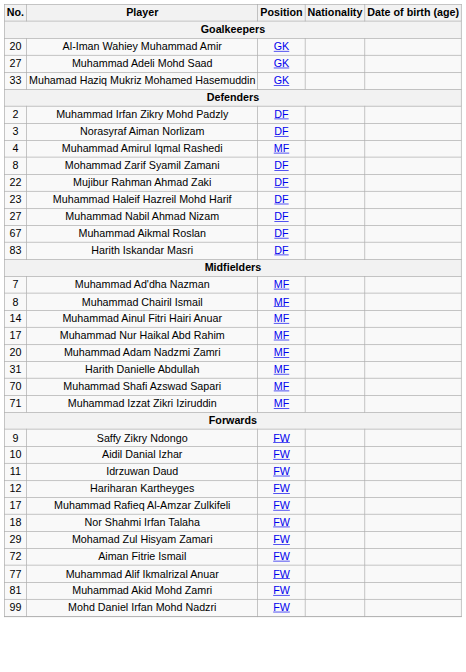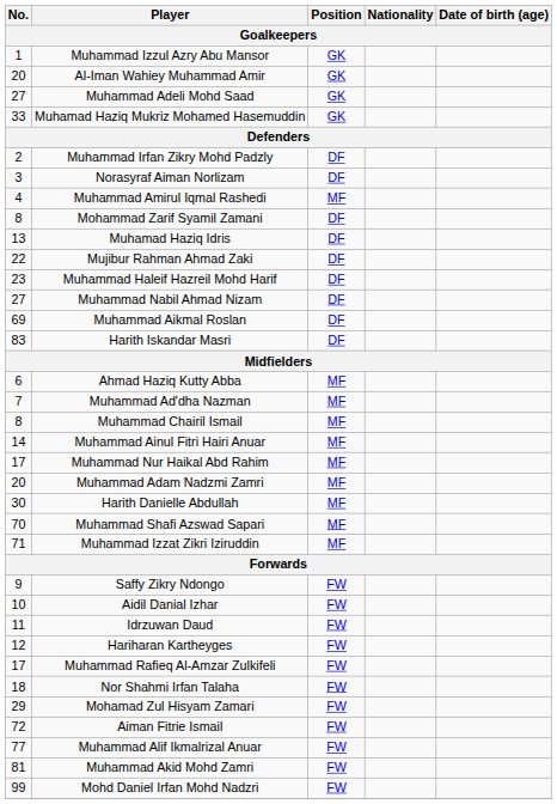 <table class="wikitable" style="text-align:center">
 <tr>
 <th style="text-align:center">No.</th>
 <th style="text-align:center">Player</th>
 <th style="text-align:center">Position</th>
 <th style="text-align:center">Nationality</th>
 <th style="text-align:center">Date of birth (age)</th>
 </tr>
 <tr>
 <th colspan="5" style="vertical-align:bottom;">Goalkeepers</th>
+</tr>
+<tr>
+<td>1</td>
+<td>Muhammad Izzul Azry Abu Mansor</td>
+<td><a href='#'>GK</a></td>
+<td></td>
+<td></td>
 </tr>
 <tr>
 <td>20</td>
 <td>Al-Iman Wahiey Muhammad Amir</td>
 <td><a href='#'>GK</a></td>
 <td></td>
 <td></td>
 </tr>
 <tr>
 <td>27</td>
 <td>Muhammad Adeli Mohd Saad</td>
 <td><a href='#'>GK</a></td>
 <td></td>
 <td></td>
 </tr>
 <tr>
 <td>33</td>
 <td>Muhamad Haziq Mukriz Mohamed Hasemuddin</td>
 <td><a href='#'>GK</a></td>
 <td></td>
 <td></td>
 </tr>
 <tr>
 <th colspan="5" style="vertical-align:bottom;">Defenders</th>
 </tr>
 <tr>
 <td>2</td>
 <td>Muhammad Irfan Zikry Mohd Padzly</td>
 <td><a href='#'>DF</a></td>
 <td></td>
 <td></td>
 </tr>
 <tr>
 <td>3</td>
 <td>Norasyraf Aiman Norlizam</td>
 <td><a href='#'>DF</a></td>
 <td></td>
 <td></td>
 </tr>
 <tr>
 <td>4</td>
 <td>Muhammad Amirul Iqmal Rashedi</td>
 <td><a href='#'>MF</a></td>
 <td></td>
 <td></td>
 </tr>
 <tr>
 <td>8</td>
 <td>Mohammad Zarif Syamil Zamani</td>
 <td><a href='#'>DF</a></td>
 <td></td>
 <td></td>
 </tr>
 <tr>
+<td>13</td>
+<td>Muhamad Haziq Idris</td>
+<td><a href='#'>DF</a></td>
+<td></td>
+<td></td>
+</tr>
+<tr>
 <td>22</td>
 <td>Mujibur Rahman Ahmad Zaki</td>
 <td><a href='#'>DF</a></td>
 <td></td>
 <td></td>
 </tr>
 <tr>
 <td>23</td>
 <td>Muhammad Haleif Hazreil Mohd Harif</td>
 <td><a href='#'>DF</a></td>
 <td></td>
 <td></td>
 </tr>
 <tr>
 <td>27</td>
 <td>Muhammad Nabil Ahmad Nizam</td>
 <td><a href='#'>DF</a></td>
 <td></td>
 <td></td>
 </tr>
 <tr>
-<td>67</td>
+<td>69</td>
 <td>Muhammad Aikmal Roslan</td>
 <td><a href='#'>DF</a></td>
 <td></td>
 <td></td>
 </tr>
 <tr>
 <td>83</td>
 <td>Harith Iskandar Masri</td>
 <td><a href='#'>DF</a></td>
 <td></td>
 <td></td>
 </tr>
 <tr>
 <th colspan="5" style="vertical-align:bottom;">Midfielders</th>
+</tr>
+<tr>
+<td>6</td>
+<td>Ahmad Haziq Kutty Abba</td>
+<td><a href='#'>MF</a></td>
+<td></td>
+<td></td>
 </tr>
 <tr>
 <td>7</td>
 <td>Muhammad Ad'dha Nazman</td>
 <td><a href='#'>MF</a></td>
 <td></td>
 <td></td>
 </tr>
 <tr>
 <td>8</td>
 <td>Muhammad Chairil Ismail</td>
 <td><a href='#'>MF</a></td>
 <td></td>
 <td></td>
 </tr>
 <tr>
 <td>14</td>
 <td>Muhammad Ainul Fitri Hairi Anuar</td>
 <td><a href='#'>MF</a></td>
 <td></td>
 <td></td>
 </tr>
 <tr>
 <td>17</td>
 <td>Muhammad Nur Haikal Abd Rahim</td>
 <td><a href='#'>MF</a></td>
 <td></td>
 <td></td>
 </tr>
 <tr>
 <td>20</td>
 <td>Muhammad Adam Nadzmi Zamri</td>
 <td><a href='#'>MF</a></td>
 <td></td>
 <td></td>
 </tr>
 <tr>
-<td>31</td>
+<td>30</td>
 <td>Harith Danielle Abdullah</td>
 <td><a href='#'>MF</a></td>
 <td></td>
 <td></td>
 </tr>
 <tr>
 <td>70</td>
 <td>Muhammad Shafi Azswad Sapari</td>
 <td><a href='#'>MF</a></td>
 <td></td>
 <td></td>
 </tr>
 <tr>
 <td>71</td>
 <td>Muhammad Izzat Zikri Iziruddin</td>
 <td><a href='#'>MF</a></td>
 <td></td>
 <td></td>
 </tr>
 <tr>
 <th colspan="5" style="vertical-align:bottom;">Forwards</th>
 </tr>
 <tr>
 <td>9</td>
 <td>Saffy Zikry Ndongo</td>
 <td><a href='#'>FW</a></td>
 <td></td>
 <td></td>
 </tr>
 <tr>
 <td>10</td>
 <td>Aidil Danial Izhar</td>
 <td><a href='#'>FW</a></td>
 <td></td>
 <td></td>
 </tr>
 <tr>
 <td>11</td>
 <td>Idrzuwan Daud</td>
 <td><a href='#'>FW</a></td>
 <td></td>
 <td></td>
 </tr>
 <tr>
 <td>12</td>
 <td>Hariharan Kartheyges</td>
 <td><a href='#'>FW</a></td>
 <td></td>
 <td></td>
 </tr>
 <tr>
 <td>17</td>
 <td>Muhammad Rafieq Al-Amzar Zulkifeli</td>
 <td><a href='#'>FW</a></td>
 <td></td>
 <td></td>
 </tr>
 <tr>
 <td>18</td>
 <td>Nor Shahmi Irfan Talaha</td>
 <td><a href='#'>FW</a></td>
 <td></td>
 <td></td>
 </tr>
 <tr>
 <td>29</td>
 <td>Mohamad Zul Hisyam Zamari</td>
 <td><a href='#'>FW</a></td>
 <td></td>
 <td></td>
 </tr>
 <tr>
 <td>72</td>
 <td>Aiman Fitrie Ismail</td>
 <td><a href='#'>FW</a></td>
 <td></td>
 <td></td>
 </tr>
 <tr>
 <td>77</td>
 <td>Muhammad Alif Ikmalrizal Anuar</td>
 <td><a href='#'>FW</a></td>
 <td></td>
 <td></td>
 </tr>
 <tr>
 <td>81</td>
 <td>Muhammad Akid Mohd Zamri</td>
 <td><a href='#'>FW</a></td>
 <td></td>
 <td></td>
 </tr>
 <tr>
 <td>99</td>
 <td>Mohd Daniel Irfan Mohd Nadzri</td>
 <td><a href='#'>FW</a></td>
 <td></td>
 <td></td>
 </tr>
 <tr>
 </tr>
 </table>
